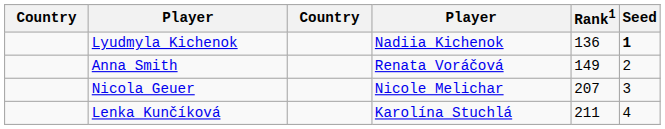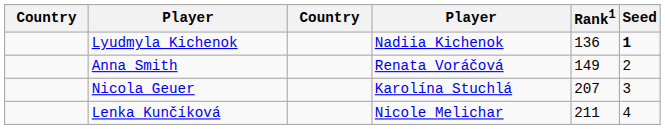 <table class="sortable wikitable">
 <tr>
 <th width="70">Country</th>
 <th width="175">Player</th>
 <th width="70">Country</th>
 <th width="175">Player</th>
 <th>Rank<sup>1</sup></th>
 <th>Seed</th>
 </tr>
 <tr>
 <td></td>
 <td><a href='#'>Lyudmyla Kichenok</a></td>
 <td></td>
 <td><a href='#'>Nadiia Kichenok</a></td>
 <td>136</td>
 <td><strong>1</strong></td>
 </tr>
 <tr>
 <td></td>
 <td><a href='#'>Anna Smith</a></td>
 <td></td>
 <td><a href='#'>Renata Voráčová</a></td>
 <td>149</td>
 <td>2</td>
 </tr>
 <tr>
 <td></td>
 <td><a href='#'>Nicola Geuer</a></td>
 <td></td>
-<td><a href='#'>Nicole Melichar</a></td>
+<td><a href='#'>Karolína Stuchlá</a></td>
 <td>207</td>
 <td>3</td>
 </tr>
 <tr>
 <td></td>
 <td><a href='#'>Lenka Kunčíková</a></td>
 <td></td>
-<td><a href='#'>Karolína Stuchlá</a></td>
+<td><a href='#'>Nicole Melichar</a></td>
 <td>211</td>
 <td>4</td>
 </tr>
 </table>
